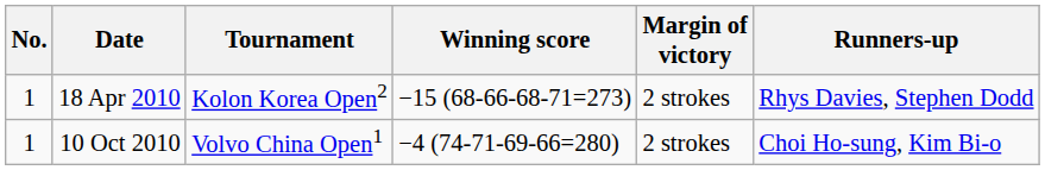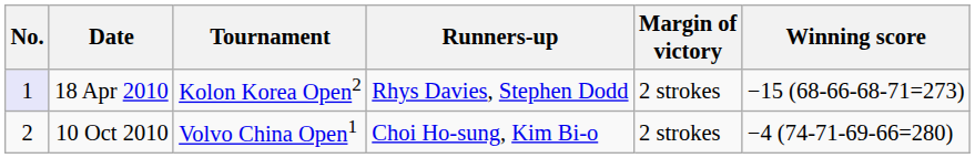 <table class="wikitable" style="font-size:95%;">
 <tr>
 <th>No.</th>
 <th>Date</th>
 <th>Tournament</th>
+<th>Runners-up</th>
+<th>Margin of<br>victory</th>
 <th>Winning score</th>
-<th>Margin of<br>victory</th>
-<th>Runners-up</th>
 </tr>
 <tr>
-<td align=center>1</td>
+<td align=center style="background: lavender;">1</td>
 <td align=right>18 Apr <a href='#'>2010</a></td>
 <td><a href='#'>Kolon Korea Open</a><sup>2</sup></td>
+<td> <a href='#'>Rhys Davies</a>,  <a href='#'>Stephen Dodd</a></td>
+<td>2 strokes</td>
 <td>−15 (68-66-68-71=273)</td>
-<td>2 strokes</td>
-<td> <a href='#'>Rhys Davies</a>,  <a href='#'>Stephen Dodd</a></td>
 </tr>
 <tr>
-<td align=center>1</td>
+<td align=center>2</td>
 <td align=right>10 Oct 2010</td>
 <td><a href='#'>Volvo China Open</a><sup>1</sup></td>
+<td> <a href='#'>Choi Ho-sung</a>,  <a href='#'>Kim Bi-o</a></td>
+<td>2 strokes</td>
 <td>−4 (74-71-69-66=280)</td>
-<td>2 strokes</td>
-<td> <a href='#'>Choi Ho-sung</a>,  <a href='#'>Kim Bi-o</a></td>
 </tr>
 </table>
